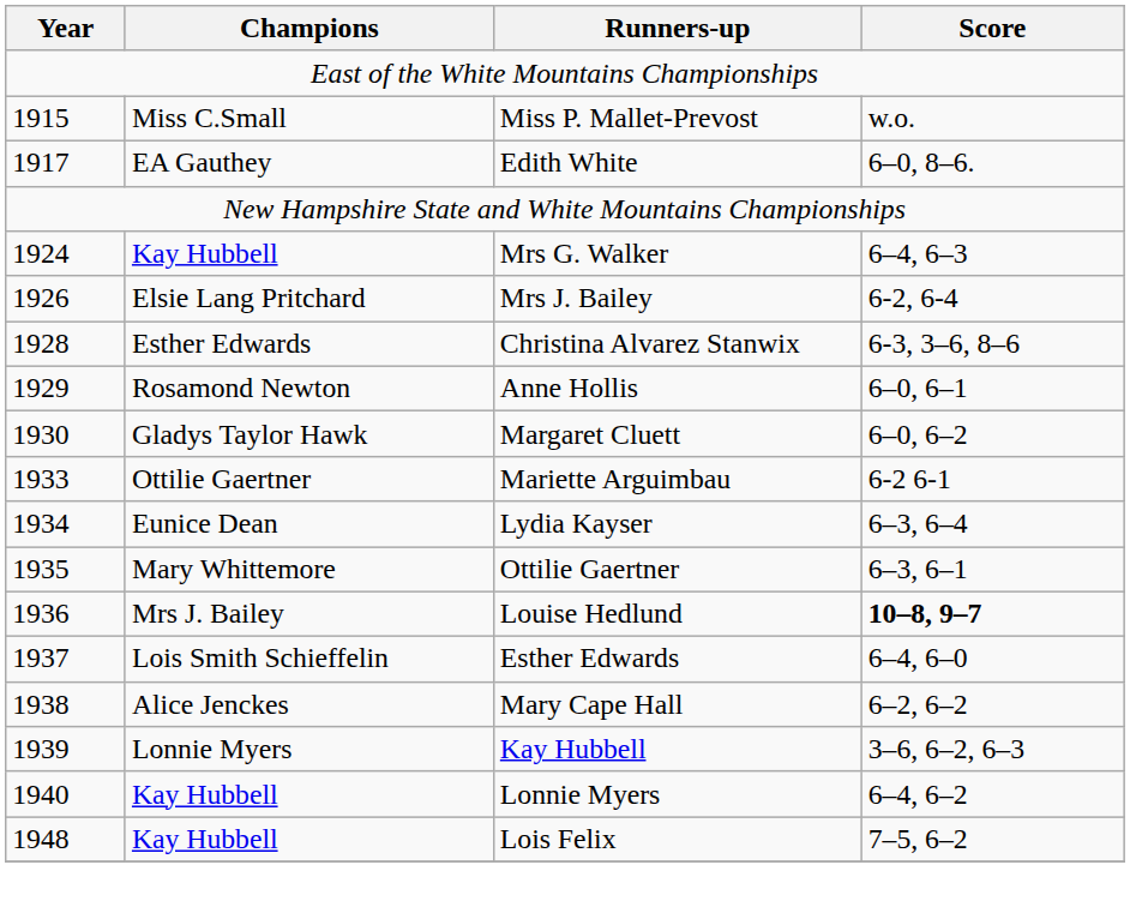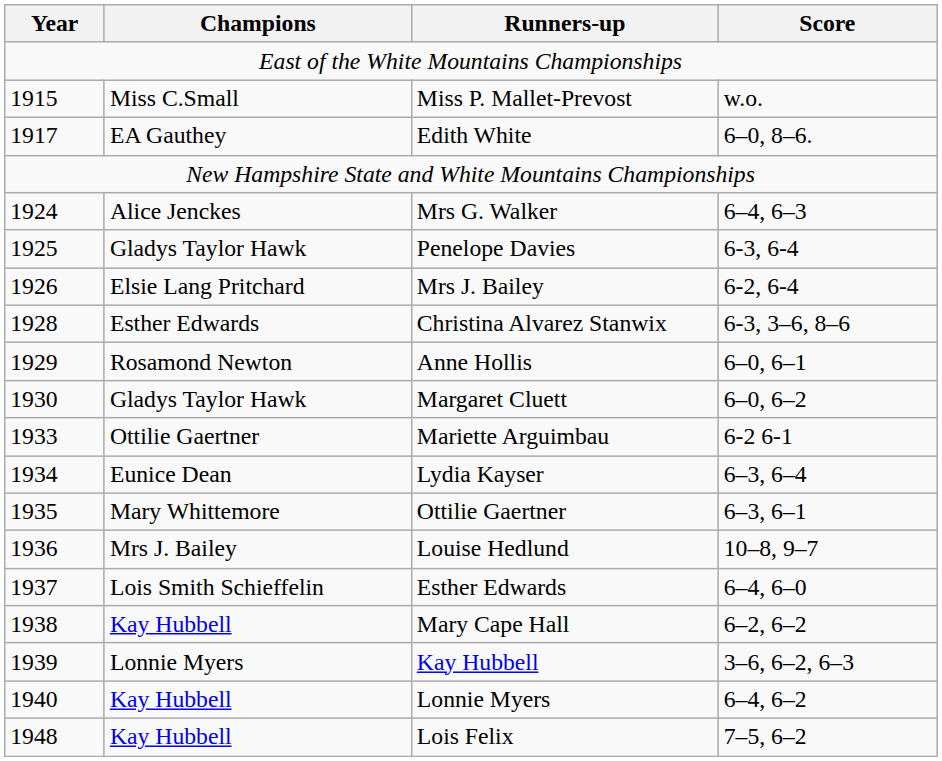 <table class="wikitable sortable">
 <tr>
 <th style="width:60px;">Year</th>
 <th style="width:200px;">Champions</th>
 <th style="width:200px;">Runners-up</th>
 <th style="width:140px;">Score</th>
 </tr>
 <tr>
 <td colspan=4 align=center><em>East of the White Mountains Championships</em></td>
 </tr>
 <tr>
 <td>1915</td>
 <td> Miss C.Small</td>
 <td> Miss P. Mallet-Prevost</td>
 <td>w.o.</td>
 </tr>
 <tr>
 <td>1917</td>
 <td> EA Gauthey</td>
 <td> Edith White</td>
 <td>6–0, 8–6.</td>
 </tr>
 <tr>
 <td colspan=4 align=center><em>New Hampshire State and White Mountains Championships</em></td>
 </tr>
 <tr>
 <td>1924</td>
-<td> <a href='#'>Kay Hubbell</a></td>
+<td> Alice Jenckes</td>
 <td> Mrs G. Walker</td>
 <td>6–4, 6–3</td>
+</tr>
+<tr>
+<td>1925</td>
+<td> Gladys Taylor Hawk</td>
+<td> Penelope Davies</td>
+<td>6-3, 6-4</td>
 </tr>
 <tr>
 <td>1926</td>
 <td> Elsie Lang Pritchard</td>
 <td> Mrs J. Bailey</td>
 <td>6-2, 6-4</td>
 </tr>
 <tr>
 <td>1928</td>
 <td> Esther Edwards</td>
 <td> Christina Alvarez Stanwix</td>
 <td>6-3, 3–6, 8–6</td>
 </tr>
 <tr>
 <td>1929</td>
 <td> Rosamond Newton</td>
 <td> Anne Hollis</td>
 <td>6–0, 6–1</td>
 </tr>
 <tr>
 <td>1930</td>
 <td> Gladys Taylor Hawk</td>
 <td> Margaret Cluett</td>
 <td>6–0, 6–2</td>
 </tr>
 <tr>
 <td>1933</td>
 <td> Ottilie Gaertner</td>
 <td> Mariette Arguimbau</td>
 <td>6-2 6-1</td>
 </tr>
 <tr>
 <td>1934</td>
 <td> Eunice Dean</td>
 <td> Lydia Kayser</td>
 <td>6–3, 6–4</td>
 </tr>
 <tr>
 <td>1935</td>
 <td> Mary Whittemore</td>
 <td> Ottilie Gaertner</td>
 <td>6–3, 6–1</td>
 </tr>
 <tr>
 <td>1936</td>
 <td> Mrs J. Bailey</td>
 <td> Louise Hedlund</td>
-<td><strong>10–8, 9–7</strong></td>
+<td>10–8, 9–7</td>
 </tr>
 <tr>
 <td>1937</td>
 <td> Lois Smith Schieffelin </td>
 <td> Esther Edwards</td>
 <td>6–4, 6–0</td>
 </tr>
 <tr>
 <td>1938</td>
-<td> Alice Jenckes</td>
+<td> <a href='#'>Kay Hubbell</a></td>
 <td> Mary Cape Hall</td>
 <td>6–2, 6–2</td>
 </tr>
 <tr>
 <td>1939</td>
 <td> Lonnie Myers</td>
 <td> <a href='#'>Kay Hubbell</a></td>
 <td>3–6, 6–2, 6–3</td>
 </tr>
 <tr>
 <td>1940</td>
 <td> <a href='#'>Kay Hubbell</a></td>
 <td> Lonnie Myers</td>
 <td>6–4, 6–2</td>
 </tr>
 <tr>
 <td>1948</td>
 <td> <a href='#'>Kay Hubbell</a></td>
 <td> Lois Felix</td>
 <td>7–5, 6–2</td>
 </tr>
 <tr>
 </tr>
 </table>
